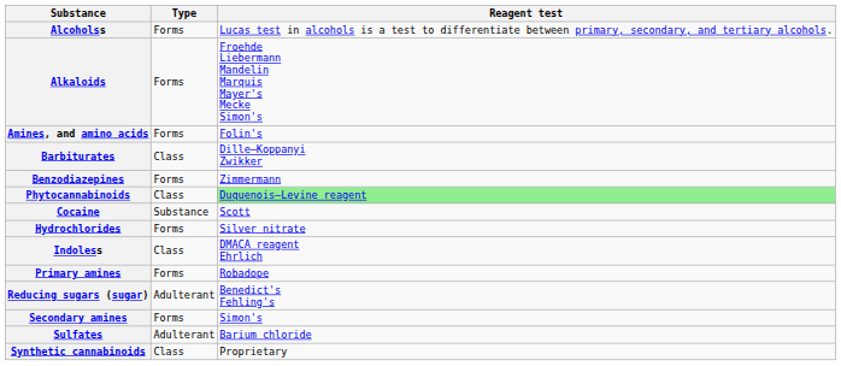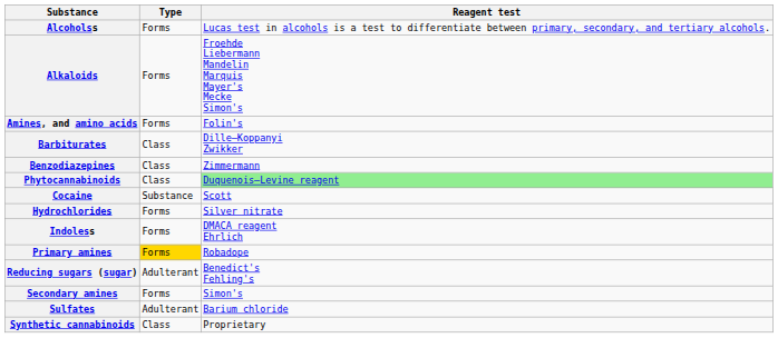 <table class="wikitable sortable">
 <tr>
 <th>Substance</th>
 <th>Type</th>
 <th>Reagent test</th>
 </tr>
 <tr>
 <th><a href='#'>Alcohols</a>s</th>
 <td>Forms</td>
 <td><a href='#'>Lucas test</a> in <a href='#'>alcohols</a> is a test to differentiate between <a href='#'>primary, secondary, and tertiary alcohols</a>.</td>
 </tr>
 <tr>
 <th><a href='#'>Alkaloids</a></th>
 <td>Forms</td>
 <td><a href='#'>Froehde</a><br><a href='#'>Liebermann</a><br><a href='#'>Mandelin</a><br><a href='#'>Marquis</a><br><a href='#'>Mayer's</a><br><a href='#'>Mecke</a><br><a href='#'>Simon's</a></td>
 </tr>
 <tr>
 <th><a href='#'>Amines</a>, and <a href='#'>amino acids</a></th>
 <td>Forms</td>
 <td><a href='#'>Folin's</a></td>
 </tr>
 <tr>
 <th><a href='#'>Barbiturates</a></th>
 <td>Class</td>
 <td><a href='#'>Dille–Koppanyi</a><br><a href='#'>Zwikker</a></td>
 </tr>
 <tr>
 <th><a href='#'>Benzodiazepines</a></th>
-<td>Forms</td>
+<td>Class</td>
 <td><a href='#'>Zimmermann</a></td>
 </tr>
 <tr>
 <th><a href='#'>Phytocannabinoids</a></th>
 <td>Class</td>
 <td style="background: lightgreen;"><a href='#'>Duquenois–Levine reagent</a></td>
 </tr>
 <tr>
 <th><a href='#'>Cocaine</a></th>
 <td>Substance</td>
 <td><a href='#'>Scott</a></td>
 </tr>
 <tr>
 <th><a href='#'>Hydrochlorides</a></th>
 <td>Forms</td>
 <td><a href='#'>Silver nitrate</a></td>
 </tr>
 <tr>
 <th><a href='#'>Indoles</a>s</th>
-<td>Class</td>
+<td>Forms</td>
 <td><a href='#'>DMACA reagent</a><br><a href='#'>Ehrlich</a></td>
 </tr>
 <tr>
 <th><a href='#'>Primary amines</a></th>
-<td>Forms</td>
+<td style="background: gold;">Forms</td>
 <td><a href='#'>Robadope</a></td>
 </tr>
 <tr>
 <th><a href='#'>Reducing sugars</a> (<a href='#'>sugar</a>)</th>
 <td>Adulterant</td>
 <td><a href='#'>Benedict's</a><br><a href='#'>Fehling's</a></td>
 </tr>
 <tr>
 <th><a href='#'>Secondary amines</a></th>
 <td>Forms</td>
 <td><a href='#'>Simon's</a></td>
 </tr>
 <tr>
 <th><a href='#'>Sulfates</a></th>
 <td>Adulterant</td>
 <td><a href='#'>Barium chloride</a></td>
 </tr>
 <tr>
 <th><a href='#'>Synthetic cannabinoids</a></th>
 <td>Class</td>
 <td>Proprietary</td>
 </tr>
 </table>
